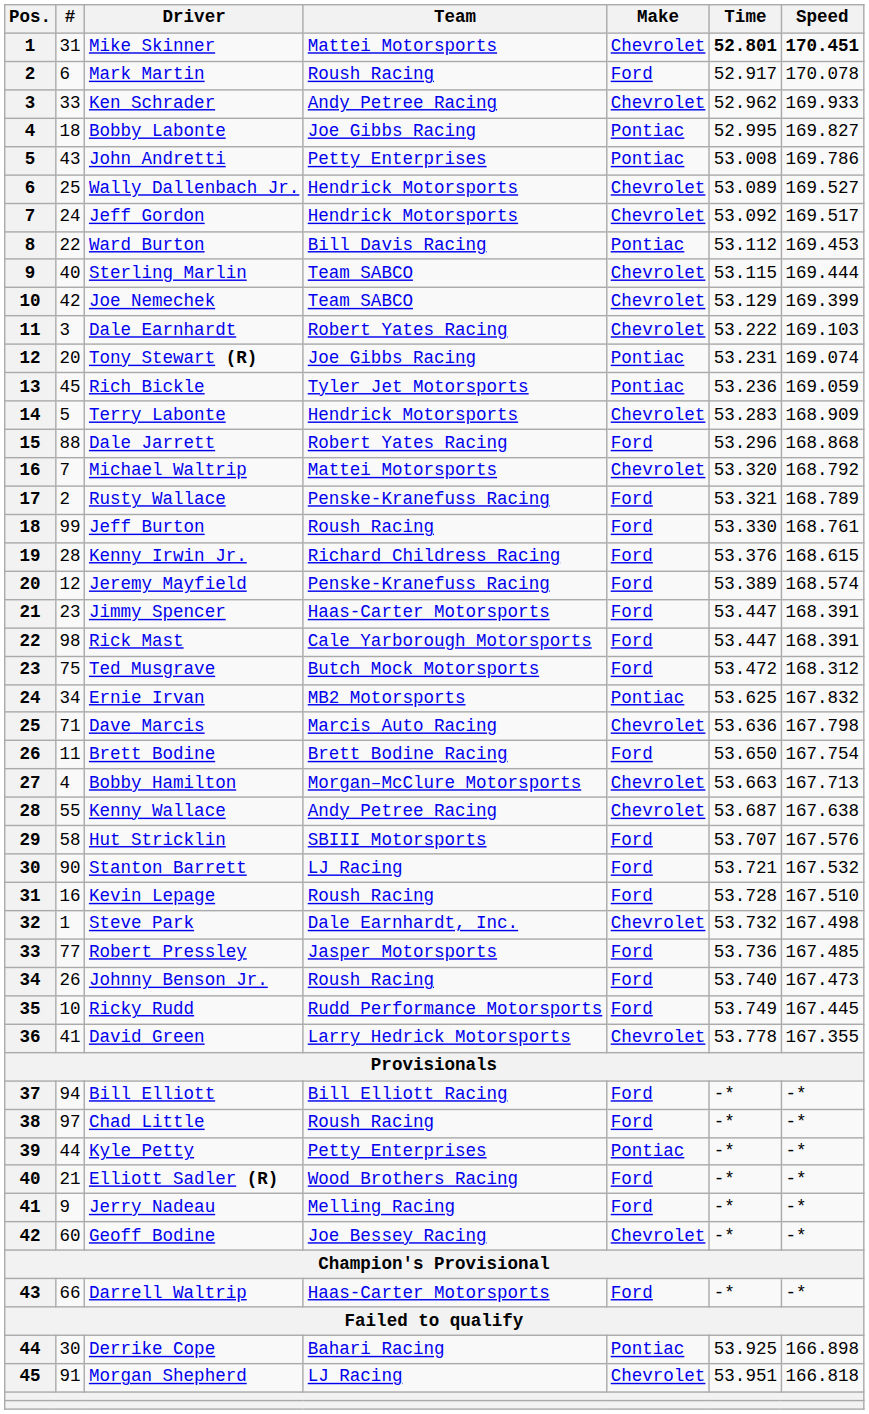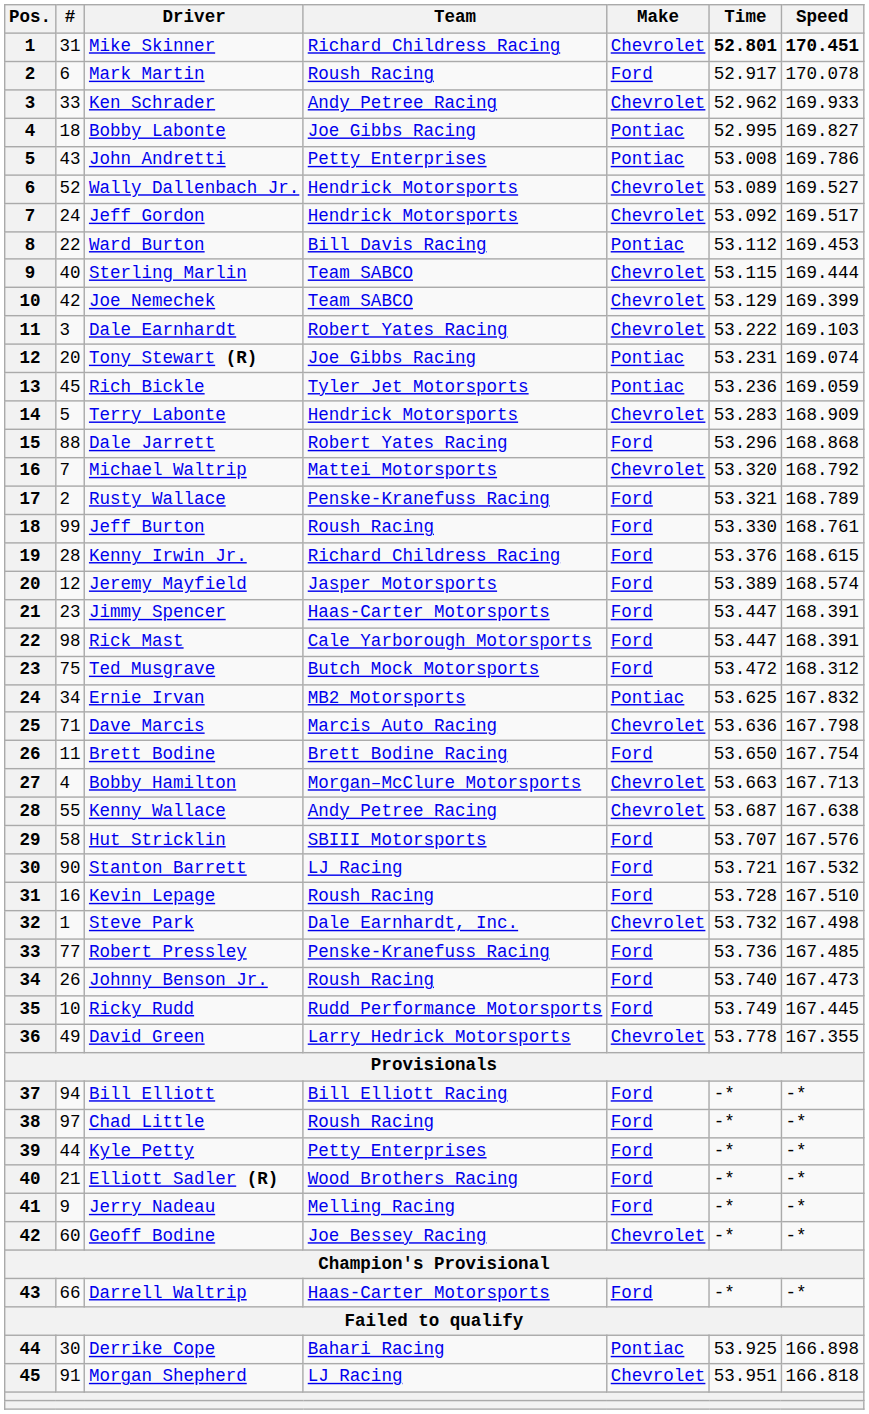 <table class="wikitable" style="font-size:95%">
 <tr>
 <th>Pos.</th>
 <th>#</th>
 <th>Driver</th>
 <th>Team</th>
 <th>Make</th>
 <th>Time</th>
 <th>Speed</th>
 </tr>
 <tr>
 <th>1</th>
 <td>31</td>
 <td><a href='#'>Mike Skinner</a></td>
-<td><a href='#'>Mattei Motorsports</a></td>
+<td><a href='#'>Richard Childress Racing</a></td>
 <td><a href='#'>Chevrolet</a></td>
 <td><strong>52.801</strong></td>
 <td><strong>170.451</strong></td>
 </tr>
 <tr>
 <th>2</th>
 <td>6</td>
 <td><a href='#'>Mark Martin</a></td>
 <td><a href='#'>Roush Racing</a></td>
 <td><a href='#'>Ford</a></td>
 <td>52.917</td>
 <td>170.078</td>
 </tr>
 <tr>
 <th>3</th>
 <td>33</td>
 <td><a href='#'>Ken Schrader</a></td>
 <td><a href='#'>Andy Petree Racing</a></td>
 <td><a href='#'>Chevrolet</a></td>
 <td>52.962</td>
 <td>169.933</td>
 </tr>
 <tr>
 <th>4</th>
 <td>18</td>
 <td><a href='#'>Bobby Labonte</a></td>
 <td><a href='#'>Joe Gibbs Racing</a></td>
 <td><a href='#'>Pontiac</a></td>
 <td>52.995</td>
 <td>169.827</td>
 </tr>
 <tr>
 <th>5</th>
 <td>43</td>
 <td><a href='#'>John Andretti</a></td>
 <td><a href='#'>Petty Enterprises</a></td>
 <td><a href='#'>Pontiac</a></td>
 <td>53.008</td>
 <td>169.786</td>
 </tr>
 <tr>
 <th>6</th>
-<td>25</td>
+<td>52</td>
 <td><a href='#'>Wally Dallenbach Jr.</a></td>
 <td><a href='#'>Hendrick Motorsports</a></td>
 <td><a href='#'>Chevrolet</a></td>
 <td>53.089</td>
 <td>169.527</td>
 </tr>
 <tr>
 <th>7</th>
 <td>24</td>
 <td><a href='#'>Jeff Gordon</a></td>
 <td><a href='#'>Hendrick Motorsports</a></td>
 <td><a href='#'>Chevrolet</a></td>
 <td>53.092</td>
 <td>169.517</td>
 </tr>
 <tr>
 <th>8</th>
 <td>22</td>
 <td><a href='#'>Ward Burton</a></td>
 <td><a href='#'>Bill Davis Racing</a></td>
 <td><a href='#'>Pontiac</a></td>
 <td>53.112</td>
 <td>169.453</td>
 </tr>
 <tr>
 <th>9</th>
 <td>40</td>
 <td><a href='#'>Sterling Marlin</a></td>
 <td><a href='#'>Team SABCO</a></td>
 <td><a href='#'>Chevrolet</a></td>
 <td>53.115</td>
 <td>169.444</td>
 </tr>
 <tr>
 <th>10</th>
 <td>42</td>
 <td><a href='#'>Joe Nemechek</a></td>
 <td><a href='#'>Team SABCO</a></td>
 <td><a href='#'>Chevrolet</a></td>
 <td>53.129</td>
 <td>169.399</td>
 </tr>
 <tr>
 <th>11</th>
 <td>3</td>
 <td><a href='#'>Dale Earnhardt</a></td>
 <td><a href='#'>Robert Yates Racing</a></td>
 <td><a href='#'>Chevrolet</a></td>
 <td>53.222</td>
 <td>169.103</td>
 </tr>
 <tr>
 <th>12</th>
 <td>20</td>
 <td><a href='#'>Tony Stewart</a> <strong>(R)</strong></td>
 <td><a href='#'>Joe Gibbs Racing</a></td>
 <td><a href='#'>Pontiac</a></td>
 <td>53.231</td>
 <td>169.074</td>
 </tr>
 <tr>
 <th>13</th>
 <td>45</td>
 <td><a href='#'>Rich Bickle</a></td>
 <td><a href='#'>Tyler Jet Motorsports</a></td>
 <td><a href='#'>Pontiac</a></td>
 <td>53.236</td>
 <td>169.059</td>
 </tr>
 <tr>
 <th>14</th>
 <td>5</td>
 <td><a href='#'>Terry Labonte</a></td>
 <td><a href='#'>Hendrick Motorsports</a></td>
 <td><a href='#'>Chevrolet</a></td>
 <td>53.283</td>
 <td>168.909</td>
 </tr>
 <tr>
 <th>15</th>
 <td>88</td>
 <td><a href='#'>Dale Jarrett</a></td>
 <td><a href='#'>Robert Yates Racing</a></td>
 <td><a href='#'>Ford</a></td>
 <td>53.296</td>
 <td>168.868</td>
 </tr>
 <tr>
 <th>16</th>
 <td>7</td>
 <td><a href='#'>Michael Waltrip</a></td>
 <td><a href='#'>Mattei Motorsports</a></td>
 <td><a href='#'>Chevrolet</a></td>
 <td>53.320</td>
 <td>168.792</td>
 </tr>
 <tr>
 <th>17</th>
 <td>2</td>
 <td><a href='#'>Rusty Wallace</a></td>
 <td><a href='#'>Penske-Kranefuss Racing</a></td>
 <td><a href='#'>Ford</a></td>
 <td>53.321</td>
 <td>168.789</td>
 </tr>
 <tr>
 <th>18</th>
 <td>99</td>
 <td><a href='#'>Jeff Burton</a></td>
 <td><a href='#'>Roush Racing</a></td>
 <td><a href='#'>Ford</a></td>
 <td>53.330</td>
 <td>168.761</td>
 </tr>
 <tr>
 <th>19</th>
 <td>28</td>
 <td><a href='#'>Kenny Irwin Jr.</a></td>
 <td><a href='#'>Richard Childress Racing</a></td>
 <td><a href='#'>Ford</a></td>
 <td>53.376</td>
 <td>168.615</td>
 </tr>
 <tr>
 <th>20</th>
 <td>12</td>
 <td><a href='#'>Jeremy Mayfield</a></td>
-<td><a href='#'>Penske-Kranefuss Racing</a></td>
+<td><a href='#'>Jasper Motorsports</a></td>
 <td><a href='#'>Ford</a></td>
 <td>53.389</td>
 <td>168.574</td>
 </tr>
 <tr>
 <th>21</th>
 <td>23</td>
 <td><a href='#'>Jimmy Spencer</a></td>
 <td><a href='#'>Haas-Carter Motorsports</a></td>
 <td><a href='#'>Ford</a></td>
 <td>53.447</td>
 <td>168.391</td>
 </tr>
 <tr>
 <th>22</th>
 <td>98</td>
 <td><a href='#'>Rick Mast</a></td>
 <td><a href='#'>Cale Yarborough Motorsports</a></td>
 <td><a href='#'>Ford</a></td>
 <td>53.447</td>
 <td>168.391</td>
 </tr>
 <tr>
 <th>23</th>
 <td>75</td>
 <td><a href='#'>Ted Musgrave</a></td>
 <td><a href='#'>Butch Mock Motorsports</a></td>
 <td><a href='#'>Ford</a></td>
 <td>53.472</td>
 <td>168.312</td>
 </tr>
 <tr>
 <th>24</th>
 <td>34</td>
 <td><a href='#'>Ernie Irvan</a></td>
 <td><a href='#'>MB2 Motorsports</a></td>
 <td><a href='#'>Pontiac</a></td>
 <td>53.625</td>
 <td>167.832</td>
 </tr>
 <tr>
 <th>25</th>
 <td>71</td>
 <td><a href='#'>Dave Marcis</a></td>
 <td><a href='#'>Marcis Auto Racing</a></td>
 <td><a href='#'>Chevrolet</a></td>
 <td>53.636</td>
 <td>167.798</td>
 </tr>
 <tr>
 <th>26</th>
 <td>11</td>
 <td><a href='#'>Brett Bodine</a></td>
 <td><a href='#'>Brett Bodine Racing</a></td>
 <td><a href='#'>Ford</a></td>
 <td>53.650</td>
 <td>167.754</td>
 </tr>
 <tr>
 <th>27</th>
 <td>4</td>
 <td><a href='#'>Bobby Hamilton</a></td>
 <td><a href='#'>Morgan–McClure Motorsports</a></td>
 <td><a href='#'>Chevrolet</a></td>
 <td>53.663</td>
 <td>167.713</td>
 </tr>
 <tr>
 <th>28</th>
 <td>55</td>
 <td><a href='#'>Kenny Wallace</a></td>
 <td><a href='#'>Andy Petree Racing</a></td>
 <td><a href='#'>Chevrolet</a></td>
 <td>53.687</td>
 <td>167.638</td>
 </tr>
 <tr>
 <th>29</th>
 <td>58</td>
 <td><a href='#'>Hut Stricklin</a></td>
 <td><a href='#'>SBIII Motorsports</a></td>
 <td><a href='#'>Ford</a></td>
 <td>53.707</td>
 <td>167.576</td>
 </tr>
 <tr>
 <th>30</th>
 <td>90</td>
 <td><a href='#'>Stanton Barrett</a></td>
 <td><a href='#'>LJ Racing</a></td>
 <td><a href='#'>Ford</a></td>
 <td>53.721</td>
 <td>167.532</td>
 </tr>
 <tr>
 <th>31</th>
 <td>16</td>
 <td><a href='#'>Kevin Lepage</a></td>
 <td><a href='#'>Roush Racing</a></td>
 <td><a href='#'>Ford</a></td>
 <td>53.728</td>
 <td>167.510</td>
 </tr>
 <tr>
 <th>32</th>
 <td>1</td>
 <td><a href='#'>Steve Park</a></td>
 <td><a href='#'>Dale Earnhardt, Inc.</a></td>
 <td><a href='#'>Chevrolet</a></td>
 <td>53.732</td>
 <td>167.498</td>
 </tr>
 <tr>
 <th>33</th>
 <td>77</td>
 <td><a href='#'>Robert Pressley</a></td>
-<td><a href='#'>Jasper Motorsports</a></td>
+<td><a href='#'>Penske-Kranefuss Racing</a></td>
 <td><a href='#'>Ford</a></td>
 <td>53.736</td>
 <td>167.485</td>
 </tr>
 <tr>
 <th>34</th>
 <td>26</td>
 <td><a href='#'>Johnny Benson Jr.</a></td>
 <td><a href='#'>Roush Racing</a></td>
 <td><a href='#'>Ford</a></td>
 <td>53.740</td>
 <td>167.473</td>
 </tr>
 <tr>
 <th>35</th>
 <td>10</td>
 <td><a href='#'>Ricky Rudd</a></td>
 <td><a href='#'>Rudd Performance Motorsports</a></td>
 <td><a href='#'>Ford</a></td>
 <td>53.749</td>
 <td>167.445</td>
 </tr>
 <tr>
 <th>36</th>
-<td>41</td>
+<td>49</td>
 <td><a href='#'>David Green</a></td>
 <td><a href='#'>Larry Hedrick Motorsports</a></td>
 <td><a href='#'>Chevrolet</a></td>
 <td>53.778</td>
 <td>167.355</td>
 </tr>
 <tr>
 <th colspan="7">Provisionals</th>
 </tr>
 <tr>
 <th>37</th>
 <td>94</td>
 <td><a href='#'>Bill Elliott</a></td>
 <td><a href='#'>Bill Elliott Racing</a></td>
 <td><a href='#'>Ford</a></td>
 <td>-*</td>
 <td>-*</td>
 </tr>
 <tr>
 <th>38</th>
 <td>97</td>
 <td><a href='#'>Chad Little</a></td>
 <td><a href='#'>Roush Racing</a></td>
 <td><a href='#'>Ford</a></td>
 <td>-*</td>
 <td>-*</td>
 </tr>
 <tr>
 <th>39</th>
 <td>44</td>
 <td><a href='#'>Kyle Petty</a></td>
 <td><a href='#'>Petty Enterprises</a></td>
-<td><a href='#'>Pontiac</a></td>
+<td><a href='#'>Ford</a></td>
 <td>-*</td>
 <td>-*</td>
 </tr>
 <tr>
 <th>40</th>
 <td>21</td>
 <td><a href='#'>Elliott Sadler</a> <strong>(R)</strong></td>
 <td><a href='#'>Wood Brothers Racing</a></td>
 <td><a href='#'>Ford</a></td>
 <td>-*</td>
 <td>-*</td>
 </tr>
 <tr>
 <th>41</th>
 <td>9</td>
 <td><a href='#'>Jerry Nadeau</a></td>
 <td><a href='#'>Melling Racing</a></td>
 <td><a href='#'>Ford</a></td>
 <td>-*</td>
 <td>-*</td>
 </tr>
 <tr>
 <th>42</th>
 <td>60</td>
 <td><a href='#'>Geoff Bodine</a></td>
 <td><a href='#'>Joe Bessey Racing</a></td>
 <td><a href='#'>Chevrolet</a></td>
 <td>-*</td>
 <td>-*</td>
 </tr>
 <tr>
 <th colspan="7">Champion's Provisional</th>
 </tr>
 <tr>
 <th>43</th>
 <td>66</td>
 <td><a href='#'>Darrell Waltrip</a></td>
 <td><a href='#'>Haas-Carter Motorsports</a></td>
 <td><a href='#'>Ford</a></td>
 <td>-*</td>
 <td>-*</td>
 </tr>
 <tr>
 <th colspan="7">Failed to qualify</th>
 </tr>
 <tr>
 <th>44</th>
 <td>30</td>
 <td><a href='#'>Derrike Cope</a></td>
 <td><a href='#'>Bahari Racing</a></td>
 <td><a href='#'>Pontiac</a></td>
 <td>53.925</td>
 <td>166.898</td>
 </tr>
 <tr>
 <th>45</th>
 <td>91</td>
 <td><a href='#'>Morgan Shepherd</a></td>
 <td><a href='#'>LJ Racing</a></td>
 <td><a href='#'>Chevrolet</a></td>
 <td>53.951</td>
 <td>166.818</td>
 </tr>
 <tr>
 <th colspan="7"></th>
 </tr>
 <tr>
 <th colspan="7"></th>
 </tr>
 </table>
